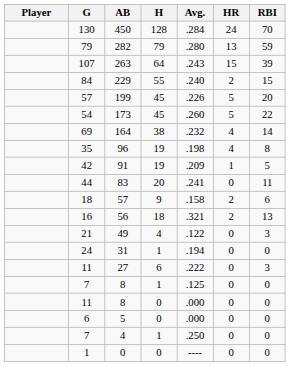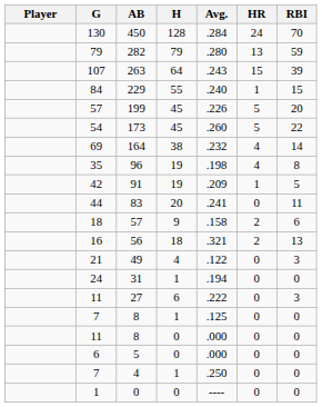 <table class="wikitable sortable">
 <tr>
 <th bgcolor="#DDDDFF" width="16%">Player</th>
 <th bgcolor="#DDDDFF" width="9%">G</th>
 <th bgcolor="#DDDDFF" width="9%">AB</th>
 <th bgcolor="#DDDDFF" width="9%">H</th>
 <th bgcolor="#DDDDFF" width="9%">Avg.</th>
 <th bgcolor="#DDDDFF" width="9%">HR</th>
 <th bgcolor="#DDDDFF" width="9%">RBI</th>
 </tr>
 <tr align="center">
 <td></td>
 <td>130</td>
 <td>450</td>
 <td>128</td>
 <td>.284</td>
 <td>24</td>
 <td>70</td>
 </tr>
 <tr align="center">
 <td></td>
 <td>79</td>
 <td>282</td>
 <td>79</td>
 <td>.280</td>
 <td>13</td>
 <td>59</td>
 </tr>
 <tr align="center">
 <td></td>
 <td>107</td>
 <td>263</td>
 <td>64</td>
 <td>.243</td>
 <td>15</td>
 <td>39</td>
 </tr>
 <tr align="center">
 <td></td>
 <td>84</td>
 <td>229</td>
 <td>55</td>
 <td>.240</td>
-<td>2</td>
+<td>1</td>
 <td>15</td>
 </tr>
 <tr align="center">
 <td></td>
 <td>57</td>
 <td>199</td>
 <td>45</td>
 <td>.226</td>
 <td>5</td>
 <td>20</td>
 </tr>
 <tr align="center">
 <td></td>
 <td>54</td>
 <td>173</td>
 <td>45</td>
 <td>.260</td>
 <td>5</td>
 <td>22</td>
 </tr>
 <tr align="center">
 <td></td>
 <td>69</td>
 <td>164</td>
 <td>38</td>
 <td>.232</td>
 <td>4</td>
 <td>14</td>
 </tr>
 <tr align="center">
 <td></td>
 <td>35</td>
 <td>96</td>
 <td>19</td>
 <td>.198</td>
 <td>4</td>
 <td>8</td>
 </tr>
 <tr align="center">
 <td></td>
 <td>42</td>
 <td>91</td>
 <td>19</td>
 <td>.209</td>
 <td>1</td>
 <td>5</td>
 </tr>
 <tr align="center">
 <td></td>
 <td>44</td>
 <td>83</td>
 <td>20</td>
 <td>.241</td>
 <td>0</td>
 <td>11</td>
 </tr>
 <tr align="center">
 <td></td>
 <td>18</td>
 <td>57</td>
 <td>9</td>
 <td>.158</td>
 <td>2</td>
 <td>6</td>
 </tr>
 <tr align="center">
 <td></td>
 <td>16</td>
 <td>56</td>
 <td>18</td>
 <td>.321</td>
 <td>2</td>
 <td>13</td>
 </tr>
 <tr align="center">
 <td></td>
 <td>21</td>
 <td>49</td>
 <td>4</td>
 <td>.122</td>
 <td>0</td>
 <td>3</td>
 </tr>
 <tr align="center">
 <td></td>
 <td>24</td>
 <td>31</td>
 <td>1</td>
 <td>.194</td>
 <td>0</td>
 <td>0</td>
 </tr>
 <tr align="center">
 <td></td>
 <td>11</td>
 <td>27</td>
 <td>6</td>
 <td>.222</td>
 <td>0</td>
 <td>3</td>
 </tr>
 <tr align="center">
 <td></td>
 <td>7</td>
 <td>8</td>
 <td>1</td>
 <td>.125</td>
 <td>0</td>
 <td>0</td>
 </tr>
 <tr align="center">
 <td></td>
 <td>11</td>
 <td>8</td>
 <td>0</td>
 <td>.000</td>
 <td>0</td>
 <td>0</td>
 </tr>
 <tr align="center">
 <td></td>
 <td>6</td>
 <td>5</td>
 <td>0</td>
 <td>.000</td>
 <td>0</td>
 <td>0</td>
 </tr>
 <tr align="center">
 <td></td>
 <td>7</td>
 <td>4</td>
 <td>1</td>
 <td>.250</td>
 <td>0</td>
 <td>0</td>
 </tr>
 <tr align="center">
 <td></td>
 <td>1</td>
 <td>0</td>
 <td>0</td>
 <td>----</td>
 <td>0</td>
 <td>0</td>
 </tr>
 </table>
